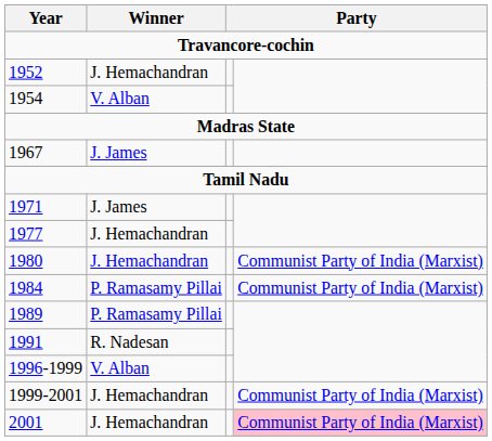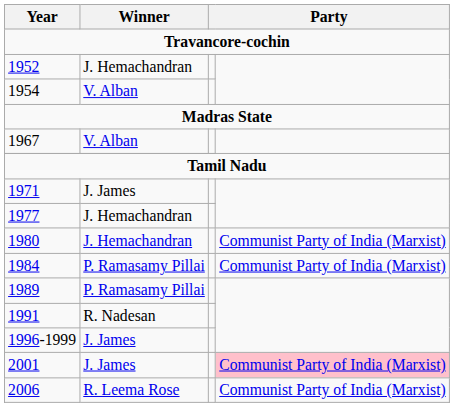 <table class="wikitable sortable">
 <tr>
 <th>Year</th>
 <th>Winner</th>
 <th colspan="2">Party</th>
 </tr>
 <tr>
 <td style="text-align: center;" colspan="4"><strong>Travancore-cochin</strong></td>
 </tr>
 <tr>
 <td><a href='#'>1952</a></td>
 <td>J. Hemachandran</td>
 <td></td>
 </tr>
 <tr>
 <td>1954</td>
 <td><a href='#'>V. Alban</a></td>
 <td></td>
 </tr>
 <tr>
 <td style="text-align: center;" colspan="4"><strong>Madras State</strong></td>
 </tr>
 <tr>
 <td>1967</td>
-<td><a href='#'>J. James</a></td>
+<td><a href='#'>V. Alban</a></td>
 <td></td>
 </tr>
 <tr>
 </tr>
 <tr>
 <td style="text-align: center;" colspan="4"><strong>Tamil Nadu</strong></td>
 </tr>
 <tr>
 <td><a href='#'>1971</a></td>
 <td>J. James</td>
 <td></td>
 </tr>
 <tr>
 <td><a href='#'>1977</a></td>
 <td>J. Hemachandran</td>
 <td></td>
 </tr>
 <tr>
 <td><a href='#'>1980</a></td>
 <td><a href='#'>J. Hemachandran</a></td>
 <td></td>
 <td><a href='#'>Communist Party of India (Marxist)</a></td>
 </tr>
 <tr>
 <td><a href='#'>1984</a></td>
 <td><a href='#'>P. Ramasamy Pillai</a></td>
 <td></td>
 <td><a href='#'>Communist Party of India (Marxist)</a></td>
 </tr>
 <tr>
 <td><a href='#'>1989</a></td>
 <td><a href='#'>P. Ramasamy Pillai</a></td>
 <td></td>
 </tr>
 <tr>
 <td><a href='#'>1991</a></td>
 <td>R. Nadesan</td>
 <td></td>
 </tr>
 <tr>
 <td><a href='#'>1996</a>-1999</td>
-<td><a href='#'>V. Alban</a></td>
+<td><a href='#'>J. James</a></td>
 <td></td>
 </tr>
 <tr>
-<td>1999-2001</td>
-<td>J. Hemachandran</td>
+<td><a href='#'>2001</a></td>
+<td><a href='#'>J. James</a></td>
+<td></td>
+<td style="background: pink;"><a href='#'>Communist Party of India (Marxist)</a></td>
+</tr>
+<tr>
+<td><a href='#'>2006</a></td>
+<td><a href='#'>R. Leema Rose</a></td>
 <td></td>
 <td><a href='#'>Communist Party of India (Marxist)</a></td>
 </tr>
-<tr>
-<td><a href='#'>2001</a></td>
-<td>J. Hemachandran</td>
-<td></td>
-<td style="background: pink;"><a href='#'>Communist Party of India (Marxist)</a></td>
-</tr>
 </table>
